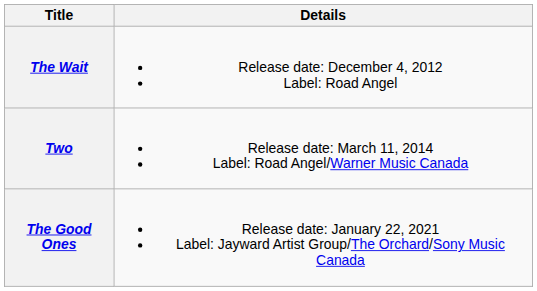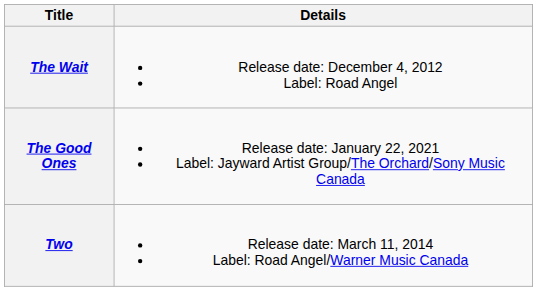 <table class="wikitable plainrowheaders" style="text-align:center;">
 <tr>
 <th scope="col">Title</th>
 <th scope="col">Details</th>
 </tr>
 <tr>
 <th scope="row"><em><a href='#'>The Wait</a></em></th>
 <td><br><ul><li>Release date: December 4, 2012</li><li>Label: Road Angel</li></ul></td>
 </tr>
 <tr>
+<th scope="row"><em><a href='#'>The Good Ones</a></em></th>
+<td><br><ul><li>Release date: January 22, 2021</li><li>Label: Jayward Artist Group/<a href='#'>The Orchard</a>/<a href='#'>Sony Music Canada</a></li></ul></td>
+</tr>
+<tr>
 <th scope="row"><em><a href='#'>Two</a></em></th>
 <td><br><ul><li>Release date: March 11, 2014</li><li>Label: Road Angel/<a href='#'>Warner Music Canada</a></li></ul></td>
 </tr>
-<tr>
-<th scope="row"><em><a href='#'>The Good Ones</a></em></th>
-<td><br><ul><li>Release date: January 22, 2021</li><li>Label: Jayward Artist Group/<a href='#'>The Orchard</a>/<a href='#'>Sony Music Canada</a></li></ul></td>
-</tr>
 </table>
